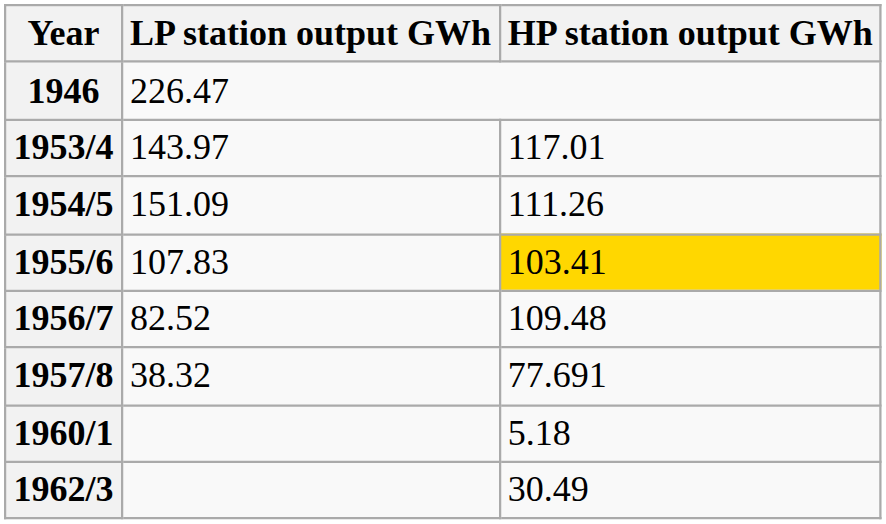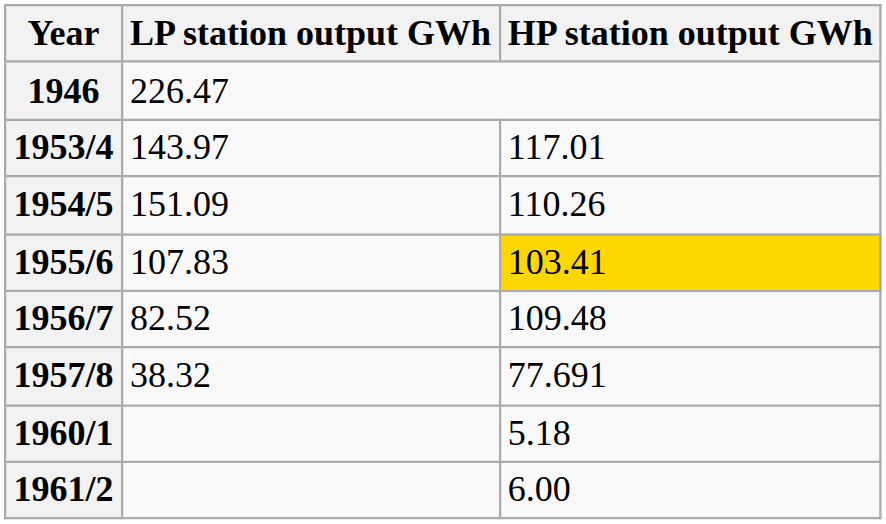 <table class="wikitable">
 <tr>
 <th>Year</th>
 <th>LP  station output GWh</th>
 <th>HP  station output GWh</th>
 </tr>
 <tr>
 <th>1946</th>
 <td colspan="2">226.47</td>
 </tr>
 <tr>
 <th>1953/4</th>
 <td>143.97</td>
 <td>117.01</td>
 </tr>
 <tr>
 <th>1954/5</th>
 <td>151.09</td>
-<td>111.26</td>
+<td>110.26</td>
 </tr>
 <tr>
 <th>1955/6</th>
 <td>107.83</td>
 <td style="background: gold;">103.41</td>
 </tr>
 <tr>
 <th>1956/7</th>
 <td>82.52</td>
 <td>109.48</td>
 </tr>
 <tr>
 <th>1957/8</th>
 <td>38.32</td>
 <td>77.691</td>
 </tr>
 <tr>
 <th>1960/1</th>
 <td></td>
 <td>5.18</td>
 </tr>
 <tr>
-<th>1962/3</th>
+<th>1961/2</th>
 <td></td>
-<td>30.49</td>
+<td>6.00</td>
 </tr>
 </table>
